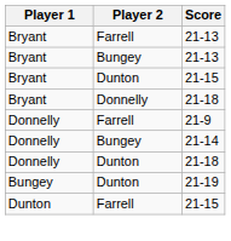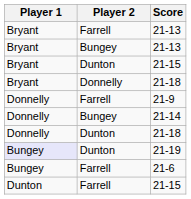 <table class="wikitable">
 <tr>
 <th width=100>Player 1</th>
 <th width=100>Player 2</th>
 <th width=20>Score</th>
 </tr>
 <tr>
 <td>Bryant</td>
 <td>Farrell</td>
 <td>21-13</td>
 </tr>
 <tr>
 <td>Bryant</td>
 <td>Bungey</td>
 <td>21-13</td>
 </tr>
 <tr>
 <td>Bryant</td>
 <td>Dunton</td>
 <td>21-15</td>
 </tr>
 <tr>
 <td>Bryant</td>
 <td>Donnelly</td>
 <td>21-18</td>
 </tr>
 <tr>
 <td>Donnelly</td>
 <td>Farrell</td>
 <td>21-9</td>
 </tr>
 <tr>
 <td>Donnelly</td>
 <td>Bungey</td>
 <td>21-14</td>
 </tr>
 <tr>
 <td>Donnelly</td>
 <td>Dunton</td>
 <td>21-18</td>
 </tr>
 <tr>
-<td>Bungey</td>
+<td style="background: lavender;">Bungey</td>
 <td>Dunton</td>
 <td>21-19</td>
+</tr>
+<tr>
+<td>Bungey</td>
+<td>Farrell</td>
+<td>21-6</td>
 </tr>
 <tr>
 <td>Dunton</td>
 <td>Farrell</td>
 <td>21-15</td>
 </tr>
 </table>
